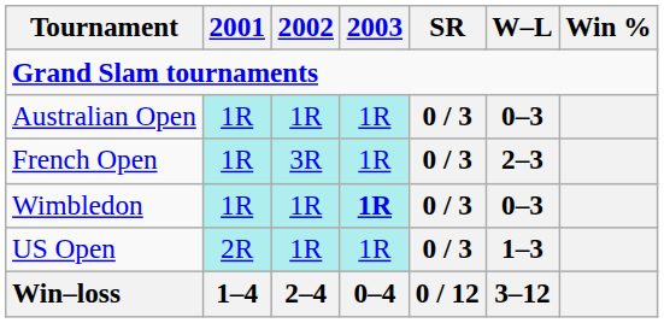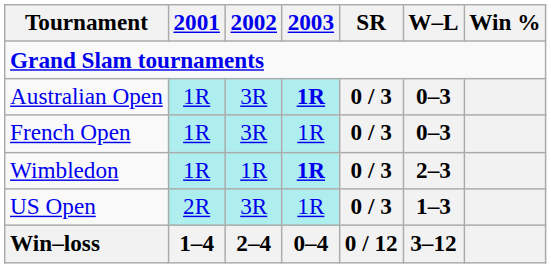 <table class=wikitable style=text-align:center>
 <tr>
 <th>Tournament</th>
 <th><a href='#'>2001</a></th>
 <th><a href='#'>2002</a></th>
 <th><a href='#'>2003</a></th>
 <th>SR</th>
 <th>W–L</th>
 <th>Win %</th>
 </tr>
 <tr>
 <td colspan=25 style=text-align:left><a href='#'><strong>Grand Slam tournaments</strong></a></td>
 </tr>
 <tr>
 <td align=left><a href='#'>Australian Open</a></td>
 <td bgcolor=afeeee><a href='#'>1R</a></td>
-<td bgcolor=afeeee><a href='#'>1R</a></td>
-<td bgcolor=afeeee><a href='#'>1R</a></td>
+<td bgcolor=afeeee><a href='#'>3R</a></td>
+<td bgcolor=afeeee><strong><a href='#'>1R</a></strong></td>
 <th>0 / 3</th>
 <th>0–3</th>
 <th></th>
 </tr>
 <tr>
 <td align=left><a href='#'>French Open</a></td>
 <td bgcolor=afeeee><a href='#'>1R</a></td>
 <td bgcolor=afeeee><a href='#'>3R</a></td>
 <td bgcolor=afeeee><a href='#'>1R</a></td>
 <th>0 / 3</th>
-<th>2–3</th>
+<th>0–3</th>
 <th></th>
 </tr>
 <tr>
 <td align=left><a href='#'>Wimbledon</a></td>
 <td bgcolor=afeeee><a href='#'>1R</a></td>
 <td bgcolor=afeeee><a href='#'>1R</a></td>
 <td bgcolor=afeeee><strong><a href='#'>1R</a></strong></td>
 <th>0 / 3</th>
-<th>0–3</th>
+<th>2–3</th>
 <th></th>
 </tr>
 <tr>
 <td align=left><a href='#'>US Open</a></td>
 <td bgcolor=afeeee><a href='#'>2R</a></td>
-<td bgcolor=afeeee><a href='#'>1R</a></td>
+<td bgcolor=afeeee><a href='#'>3R</a></td>
 <td bgcolor=afeeee><a href='#'>1R</a></td>
 <th>0 / 3</th>
 <th>1–3</th>
 <th></th>
 </tr>
 <tr>
 <th style=text-align:left>Win–loss</th>
 <th>1–4</th>
 <th>2–4</th>
 <th>0–4</th>
 <th>0 / 12</th>
 <th>3–12</th>
 <th></th>
 </tr>
 </table>
